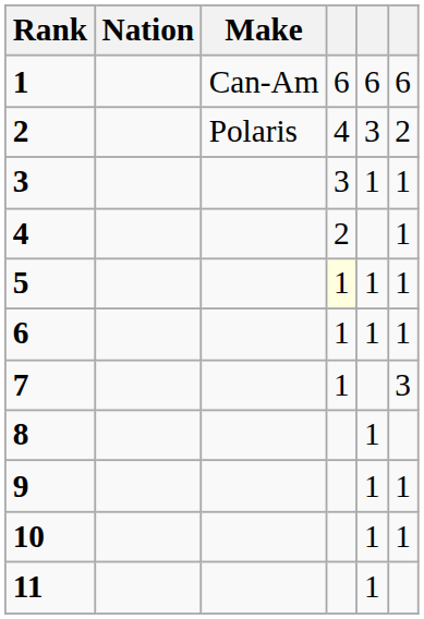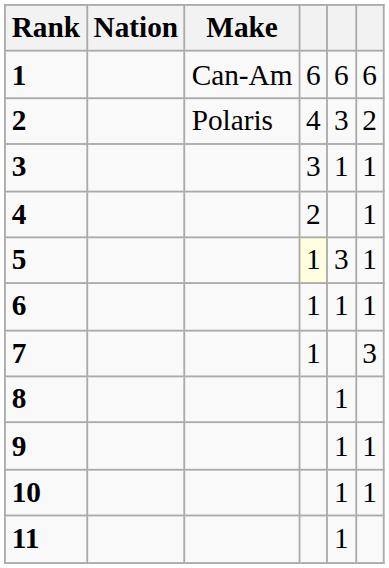 <table class="wikitable">
 <tr>
 <th>Rank</th>
 <th>Nation</th>
 <th>Make</th>
 <th></th>
 <th></th>
 <th></th>
 </tr>
 <tr>
 <td><strong>1</strong></td>
 <td align="left"></td>
 <td>Can-Am</td>
 <td>6</td>
 <td>6</td>
 <td>6</td>
 </tr>
 <tr>
 <td><strong>2</strong></td>
 <td align="left"></td>
 <td>Polaris</td>
 <td>4</td>
 <td>3</td>
 <td>2</td>
 </tr>
 <tr>
 <td><strong>3</strong></td>
 <td align="left"></td>
 <td></td>
 <td>3</td>
 <td>1</td>
 <td>1</td>
 </tr>
 <tr>
 <td><strong>4</strong></td>
 <td align="left"></td>
 <td></td>
 <td>2</td>
 <td></td>
 <td>1</td>
 </tr>
 <tr>
 <td><strong>5</strong></td>
 <td align="left"></td>
 <td></td>
 <td style="background: lightyellow;">1</td>
-<td>1</td>
+<td>3</td>
 <td>1</td>
 </tr>
 <tr>
 <td><strong>6</strong></td>
 <td align="left"></td>
 <td></td>
 <td>1</td>
 <td>1</td>
 <td>1</td>
 </tr>
 <tr>
 <td><strong>7</strong></td>
 <td align="left"></td>
 <td></td>
 <td>1</td>
 <td></td>
 <td>3</td>
 </tr>
 <tr>
 <td><strong>8</strong></td>
 <td align="left"></td>
 <td></td>
 <td></td>
 <td>1</td>
 <td></td>
 </tr>
 <tr>
 <td><strong>9</strong></td>
 <td align="left"></td>
 <td></td>
 <td></td>
 <td>1</td>
 <td>1</td>
 </tr>
 <tr>
 <td><strong>10</strong></td>
 <td align="left"></td>
 <td></td>
 <td></td>
 <td>1</td>
 <td>1</td>
 </tr>
 <tr>
 <td><strong>11</strong></td>
 <td align="left"></td>
 <td></td>
 <td></td>
 <td>1</td>
 <td></td>
 </tr>
 </table>
